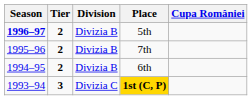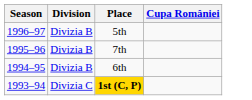 <table class="wikitable" style="text-align:center; font-size:90%">
 <tr>
 <th>Season</th>
-<th>Tier</th>
 <th>Division</th>
 <th>Place</th>
 <th><a href='#'>Cupa României</a></th>
 </tr>
 <tr>
-<td><strong><a href='#'>1996–97</a></strong></td>
-<td><strong>2</strong></td>
+<td><a href='#'>1996–97</a></td>
 <td><a href='#'>Divizia B</a></td>
 <td>5th</td>
 <td></td>
 </tr>
 <tr>
 <td><a href='#'>1995–96</a></td>
-<td><strong>2</strong></td>
 <td><a href='#'>Divizia B</a></td>
 <td>7th</td>
 <td></td>
 </tr>
 <tr>
 <td><a href='#'>1994–95</a></td>
-<td><strong>2</strong></td>
 <td><a href='#'>Divizia B</a></td>
 <td>6th</td>
 <td></td>
 </tr>
 <tr>
 <td><a href='#'>1993–94</a></td>
-<td><strong>3</strong></td>
 <td><a href='#'>Divizia C</a></td>
 <td align=center bgcolor=gold><strong>1st (C, P)</strong></td>
 <td></td>
 </tr>
 </table>
